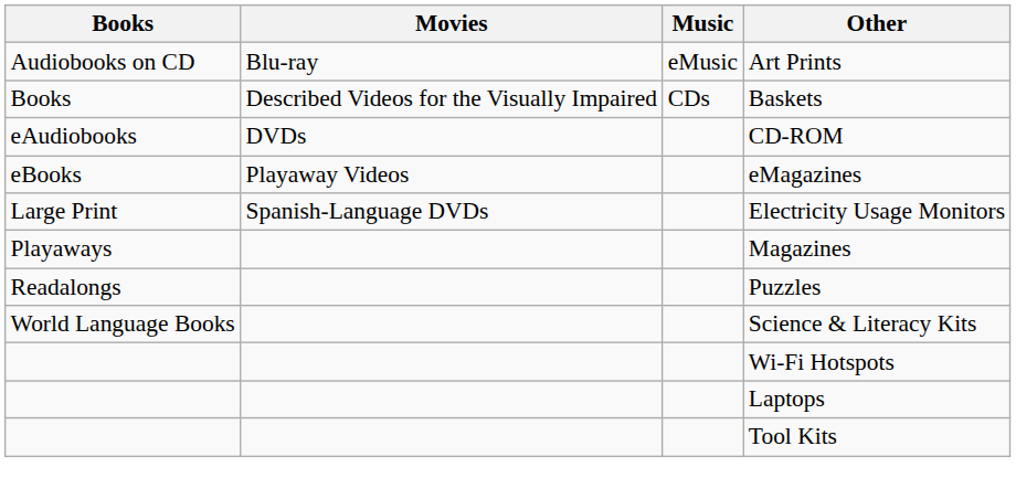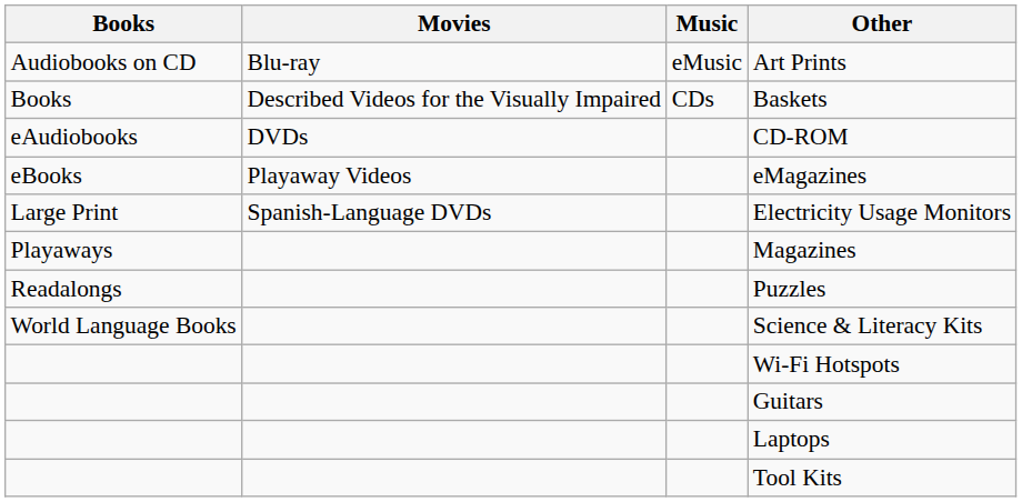 <table class="wikitable">
 <tr>
 <th>Books</th>
 <th>Movies</th>
 <th>Music</th>
 <th>Other</th>
 </tr>
 <tr>
 <td>Audiobooks on CD</td>
 <td>Blu-ray</td>
 <td>eMusic</td>
 <td>Art Prints</td>
 </tr>
 <tr>
 <td>Books</td>
 <td>Described Videos for the Visually Impaired</td>
 <td>CDs</td>
 <td>Baskets</td>
 </tr>
 <tr>
 <td>eAudiobooks</td>
 <td>DVDs</td>
 <td></td>
 <td>CD-ROM</td>
 </tr>
 <tr>
 <td>eBooks</td>
 <td>Playaway Videos</td>
 <td></td>
 <td>eMagazines</td>
 </tr>
 <tr>
 <td>Large Print</td>
 <td>Spanish-Language DVDs</td>
 <td></td>
 <td>Electricity Usage Monitors</td>
 </tr>
 <tr>
 <td>Playaways</td>
 <td></td>
 <td></td>
 <td>Magazines</td>
 </tr>
 <tr>
 <td>Readalongs</td>
 <td></td>
 <td></td>
 <td>Puzzles</td>
 </tr>
 <tr>
 <td>World Language Books</td>
 <td></td>
 <td></td>
 <td>Science & Literacy Kits</td>
 </tr>
 <tr>
 <td></td>
 <td></td>
 <td></td>
 <td>Wi-Fi Hotspots</td>
 </tr>
 <tr>
 <td></td>
 <td></td>
 <td></td>
+<td>Guitars</td>
+</tr>
+<tr>
+<td></td>
+<td></td>
+<td></td>
 <td>Laptops</td>
 </tr>
 <tr>
 <td></td>
 <td></td>
 <td></td>
 <td>Tool Kits</td>
 </tr>
 </table>
